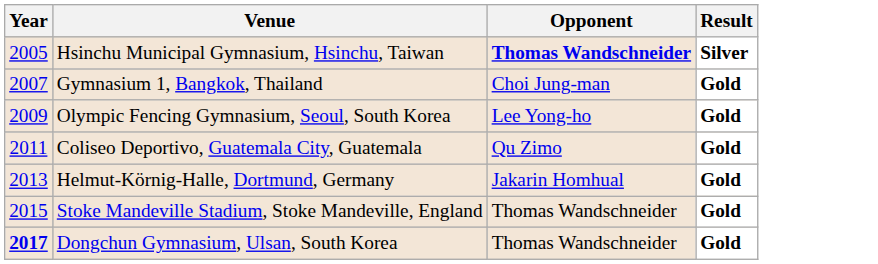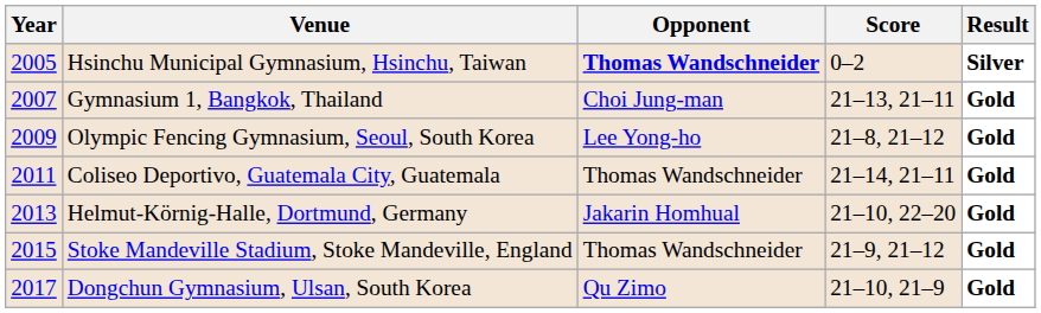 <table class="sortable wikitable" style="font-size: 90%;">
 <tr>
 <th>Year</th>
 <th>Venue</th>
 <th>Opponent</th>
+<th>Score</th>
 <th>Result</th>
 </tr>
 <tr style="background:#F3E6D7">
 <td align="center"><a href='#'>2005</a></td>
 <td align="left">Hsinchu Municipal Gymnasium, <a href='#'>Hsinchu</a>, Taiwan</td>
 <td align="left"><strong> <a href='#'>Thomas Wandschneider</a></strong></td>
+<td align="left">0–2</td>
 <td style="text-align:left; background:white"> <strong>Silver</strong></td>
 </tr>
 <tr style="background:#F3E6D7">
 <td align="center"><a href='#'>2007</a></td>
 <td align="left">Gymnasium 1, <a href='#'>Bangkok</a>, Thailand</td>
 <td align="left"> <a href='#'>Choi Jung-man</a></td>
+<td align="left">21–13, 21–11</td>
 <td style="text-align:left; background:white"> <strong>Gold</strong></td>
 </tr>
 <tr style="background:#F3E6D7">
 <td align="center"><a href='#'>2009</a></td>
 <td align="left">Olympic Fencing Gymnasium, <a href='#'>Seoul</a>, South Korea</td>
 <td align="left"> <a href='#'>Lee Yong-ho</a></td>
+<td align="left">21–8, 21–12</td>
 <td style="text-align:left; background:white"> <strong>Gold</strong></td>
 </tr>
 <tr style="background:#F3E6D7">
 <td align="center"><a href='#'>2011</a></td>
 <td align="left">Coliseo Deportivo, <a href='#'>Guatemala City</a>, Guatemala</td>
-<td align="left"> <a href='#'>Qu Zimo</a></td>
+<td align="left"> Thomas Wandschneider</td>
+<td align="left">21–14, 21–11</td>
 <td style="text-align:left; background:white"> <strong>Gold</strong></td>
 </tr>
 <tr style="background:#F3E6D7">
 <td align="center"><a href='#'>2013</a></td>
 <td align="left">Helmut-Körnig-Halle, <a href='#'>Dortmund</a>, Germany</td>
 <td align="left"> <a href='#'>Jakarin Homhual</a></td>
+<td align="left">21–10, 22–20</td>
 <td style="text-align:left; background:white"> <strong>Gold</strong></td>
 </tr>
 <tr style="background:#F3E6D7">
 <td align="center"><a href='#'>2015</a></td>
 <td align="left"><a href='#'>Stoke Mandeville Stadium</a>, Stoke Mandeville, England</td>
 <td align="left"> Thomas Wandschneider</td>
+<td align="left">21–9, 21–12</td>
 <td style="text-align:left; background:white"> <strong>Gold</strong></td>
 </tr>
 <tr style="background:#F3E6D7">
-<td align="center"><strong><a href='#'>2017</a></strong></td>
+<td align="center"><a href='#'>2017</a></td>
 <td align="left"><a href='#'>Dongchun Gymnasium</a>, <a href='#'>Ulsan</a>, South Korea</td>
-<td align="left"> Thomas Wandschneider</td>
+<td align="left"> <a href='#'>Qu Zimo</a></td>
+<td align="left">21–10, 21–9</td>
 <td style="text-align:left; background:white"> <strong>Gold</strong></td>
 </tr>
 </table>
